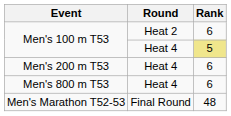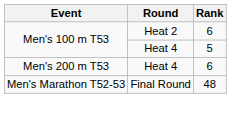 <table class="wikitable" style="text-align:center;">
 <tr>
 <th>Event</th>
 <th>Round</th>
 <th>Rank</th>
 </tr>
 <tr>
 <td rowspan="2">Men's 100 m T53</td>
 <td>Heat 2</td>
 <td>6</td>
 </tr>
 <tr>
 <td>Heat 4</td>
-<td style="background: khaki;">5</td>
+<td>5</td>
 </tr>
 <tr>
 <td rowspan="1">Men's 200 m T53</td>
-<td>Heat 4</td>
-<td>6</td>
-</tr>
-<tr>
-<td rowspan="1">Men's 800 m T53</td>
 <td>Heat 4</td>
 <td>6</td>
 </tr>
 <tr>
 <td rowspan="1">Men's Marathon T52-53</td>
 <td>Final Round</td>
 <td>48</td>
 </tr>
 </table>
